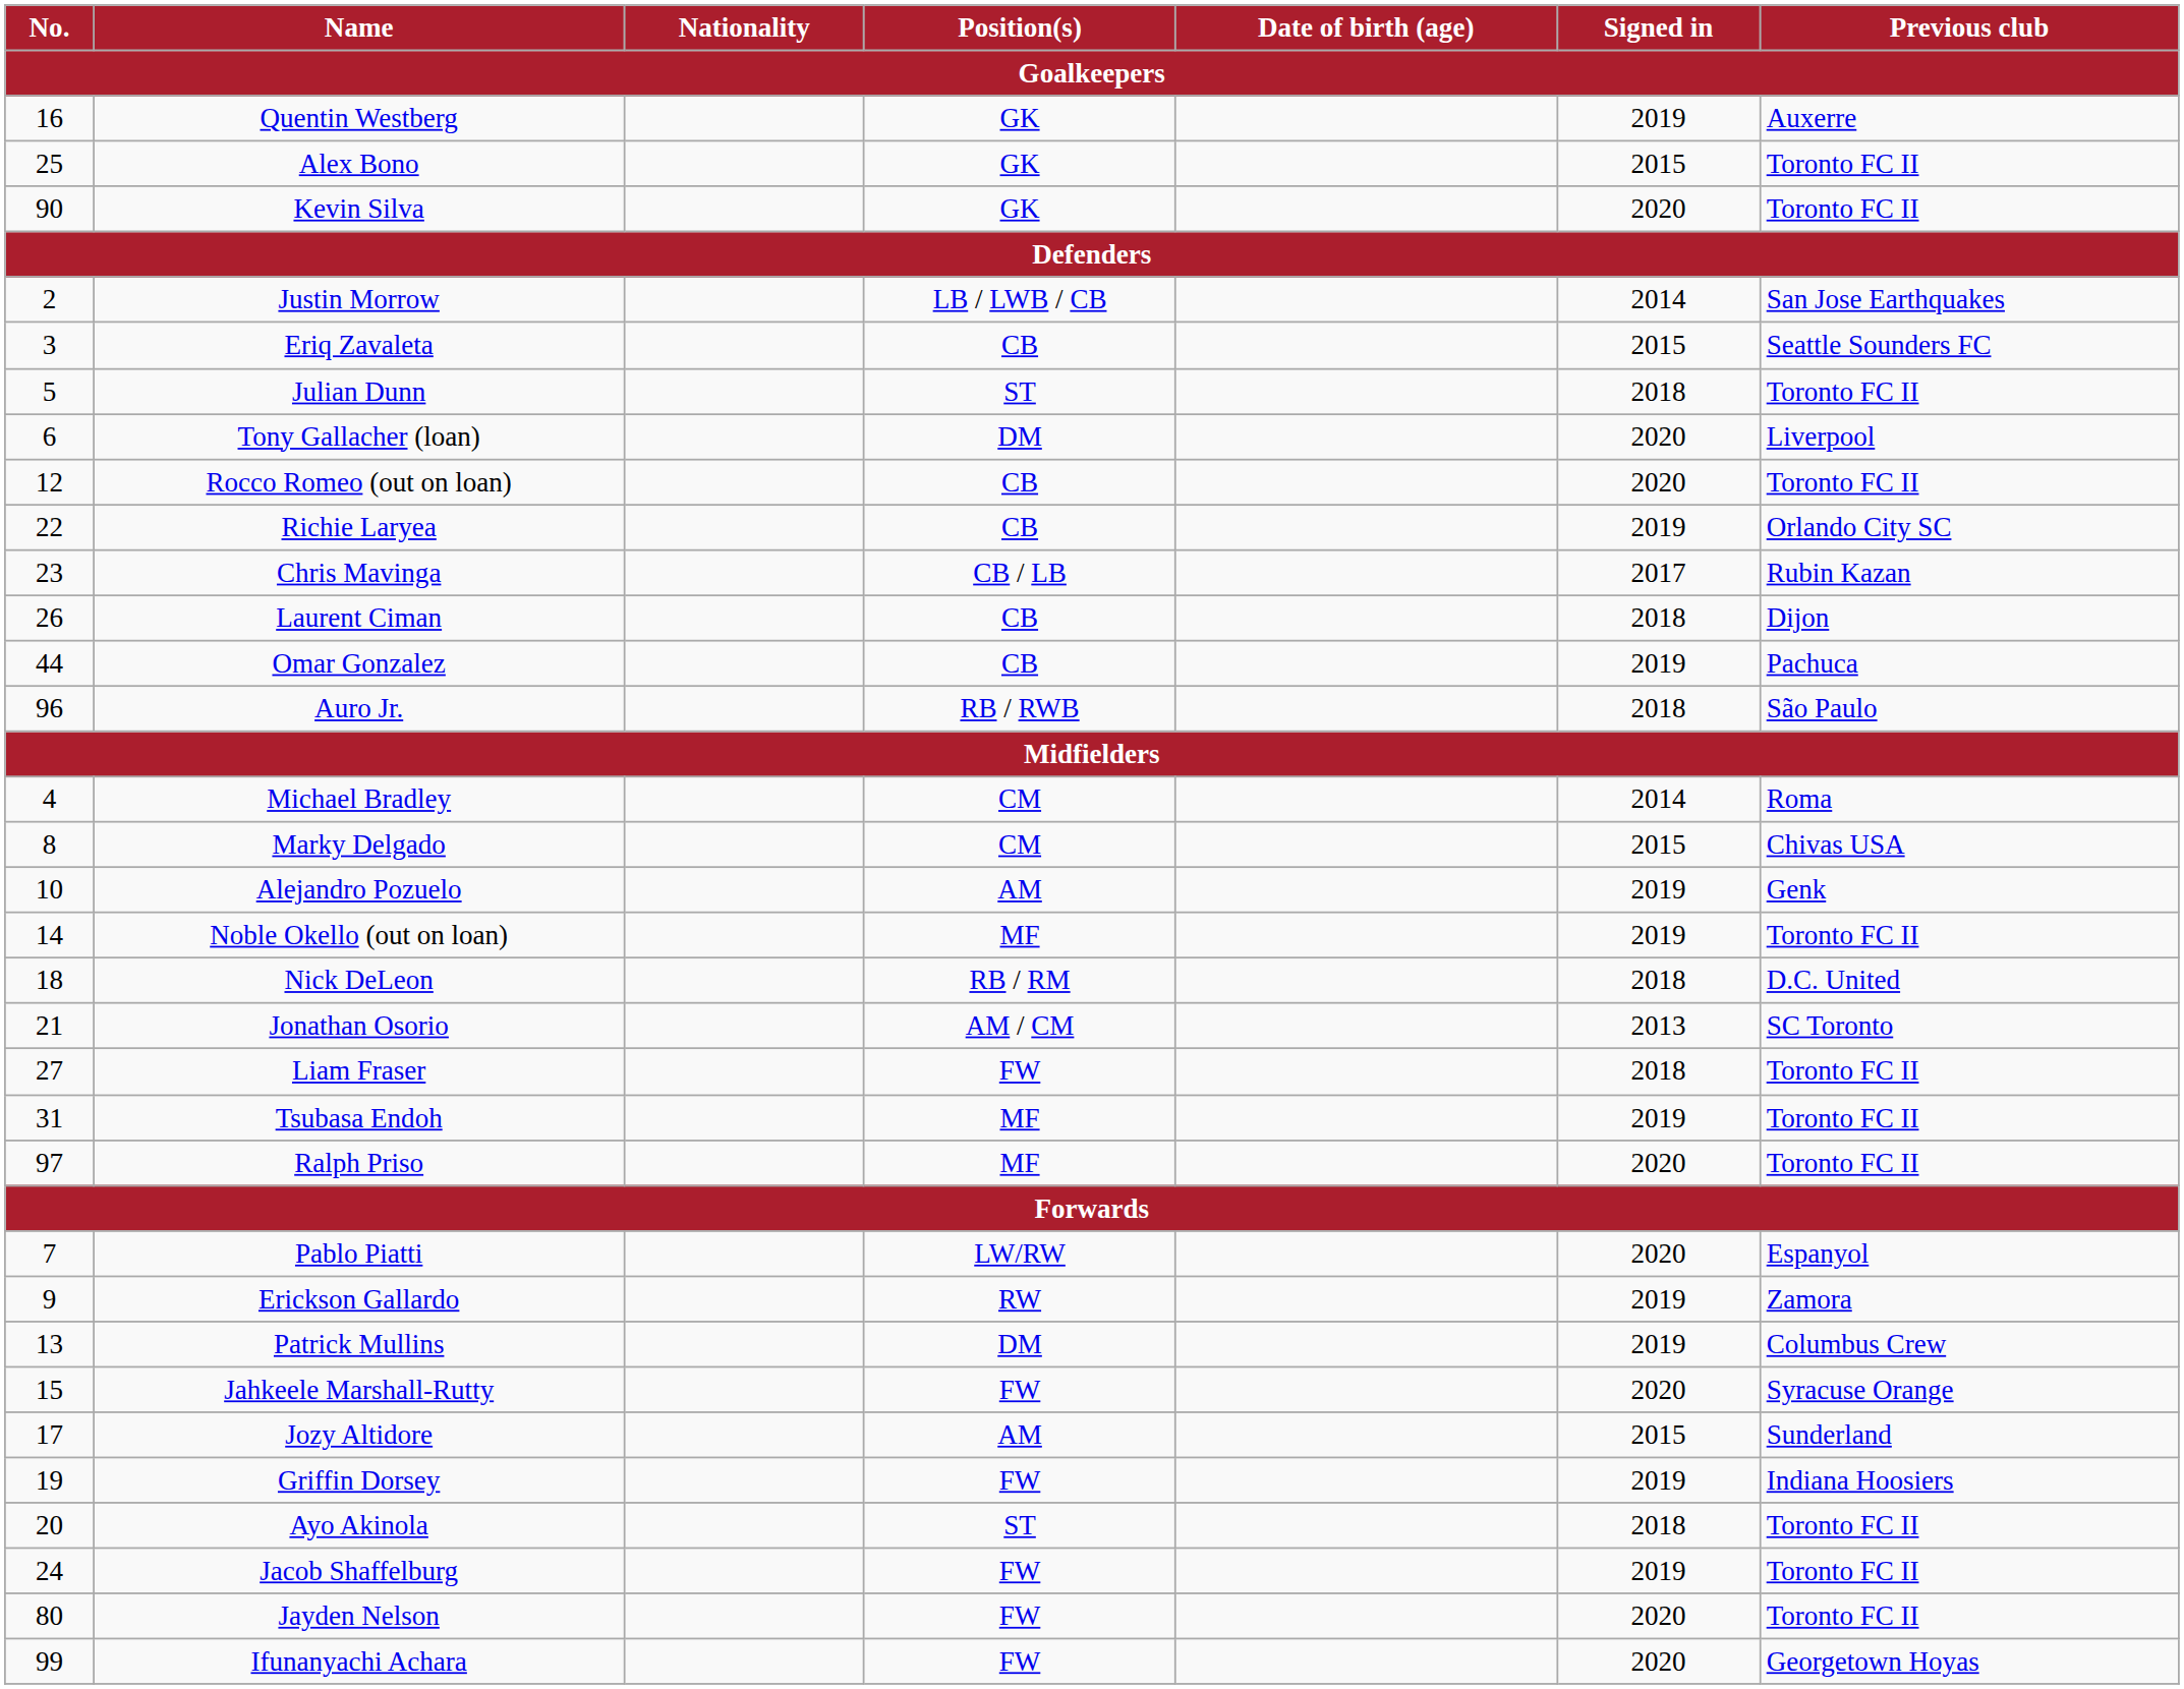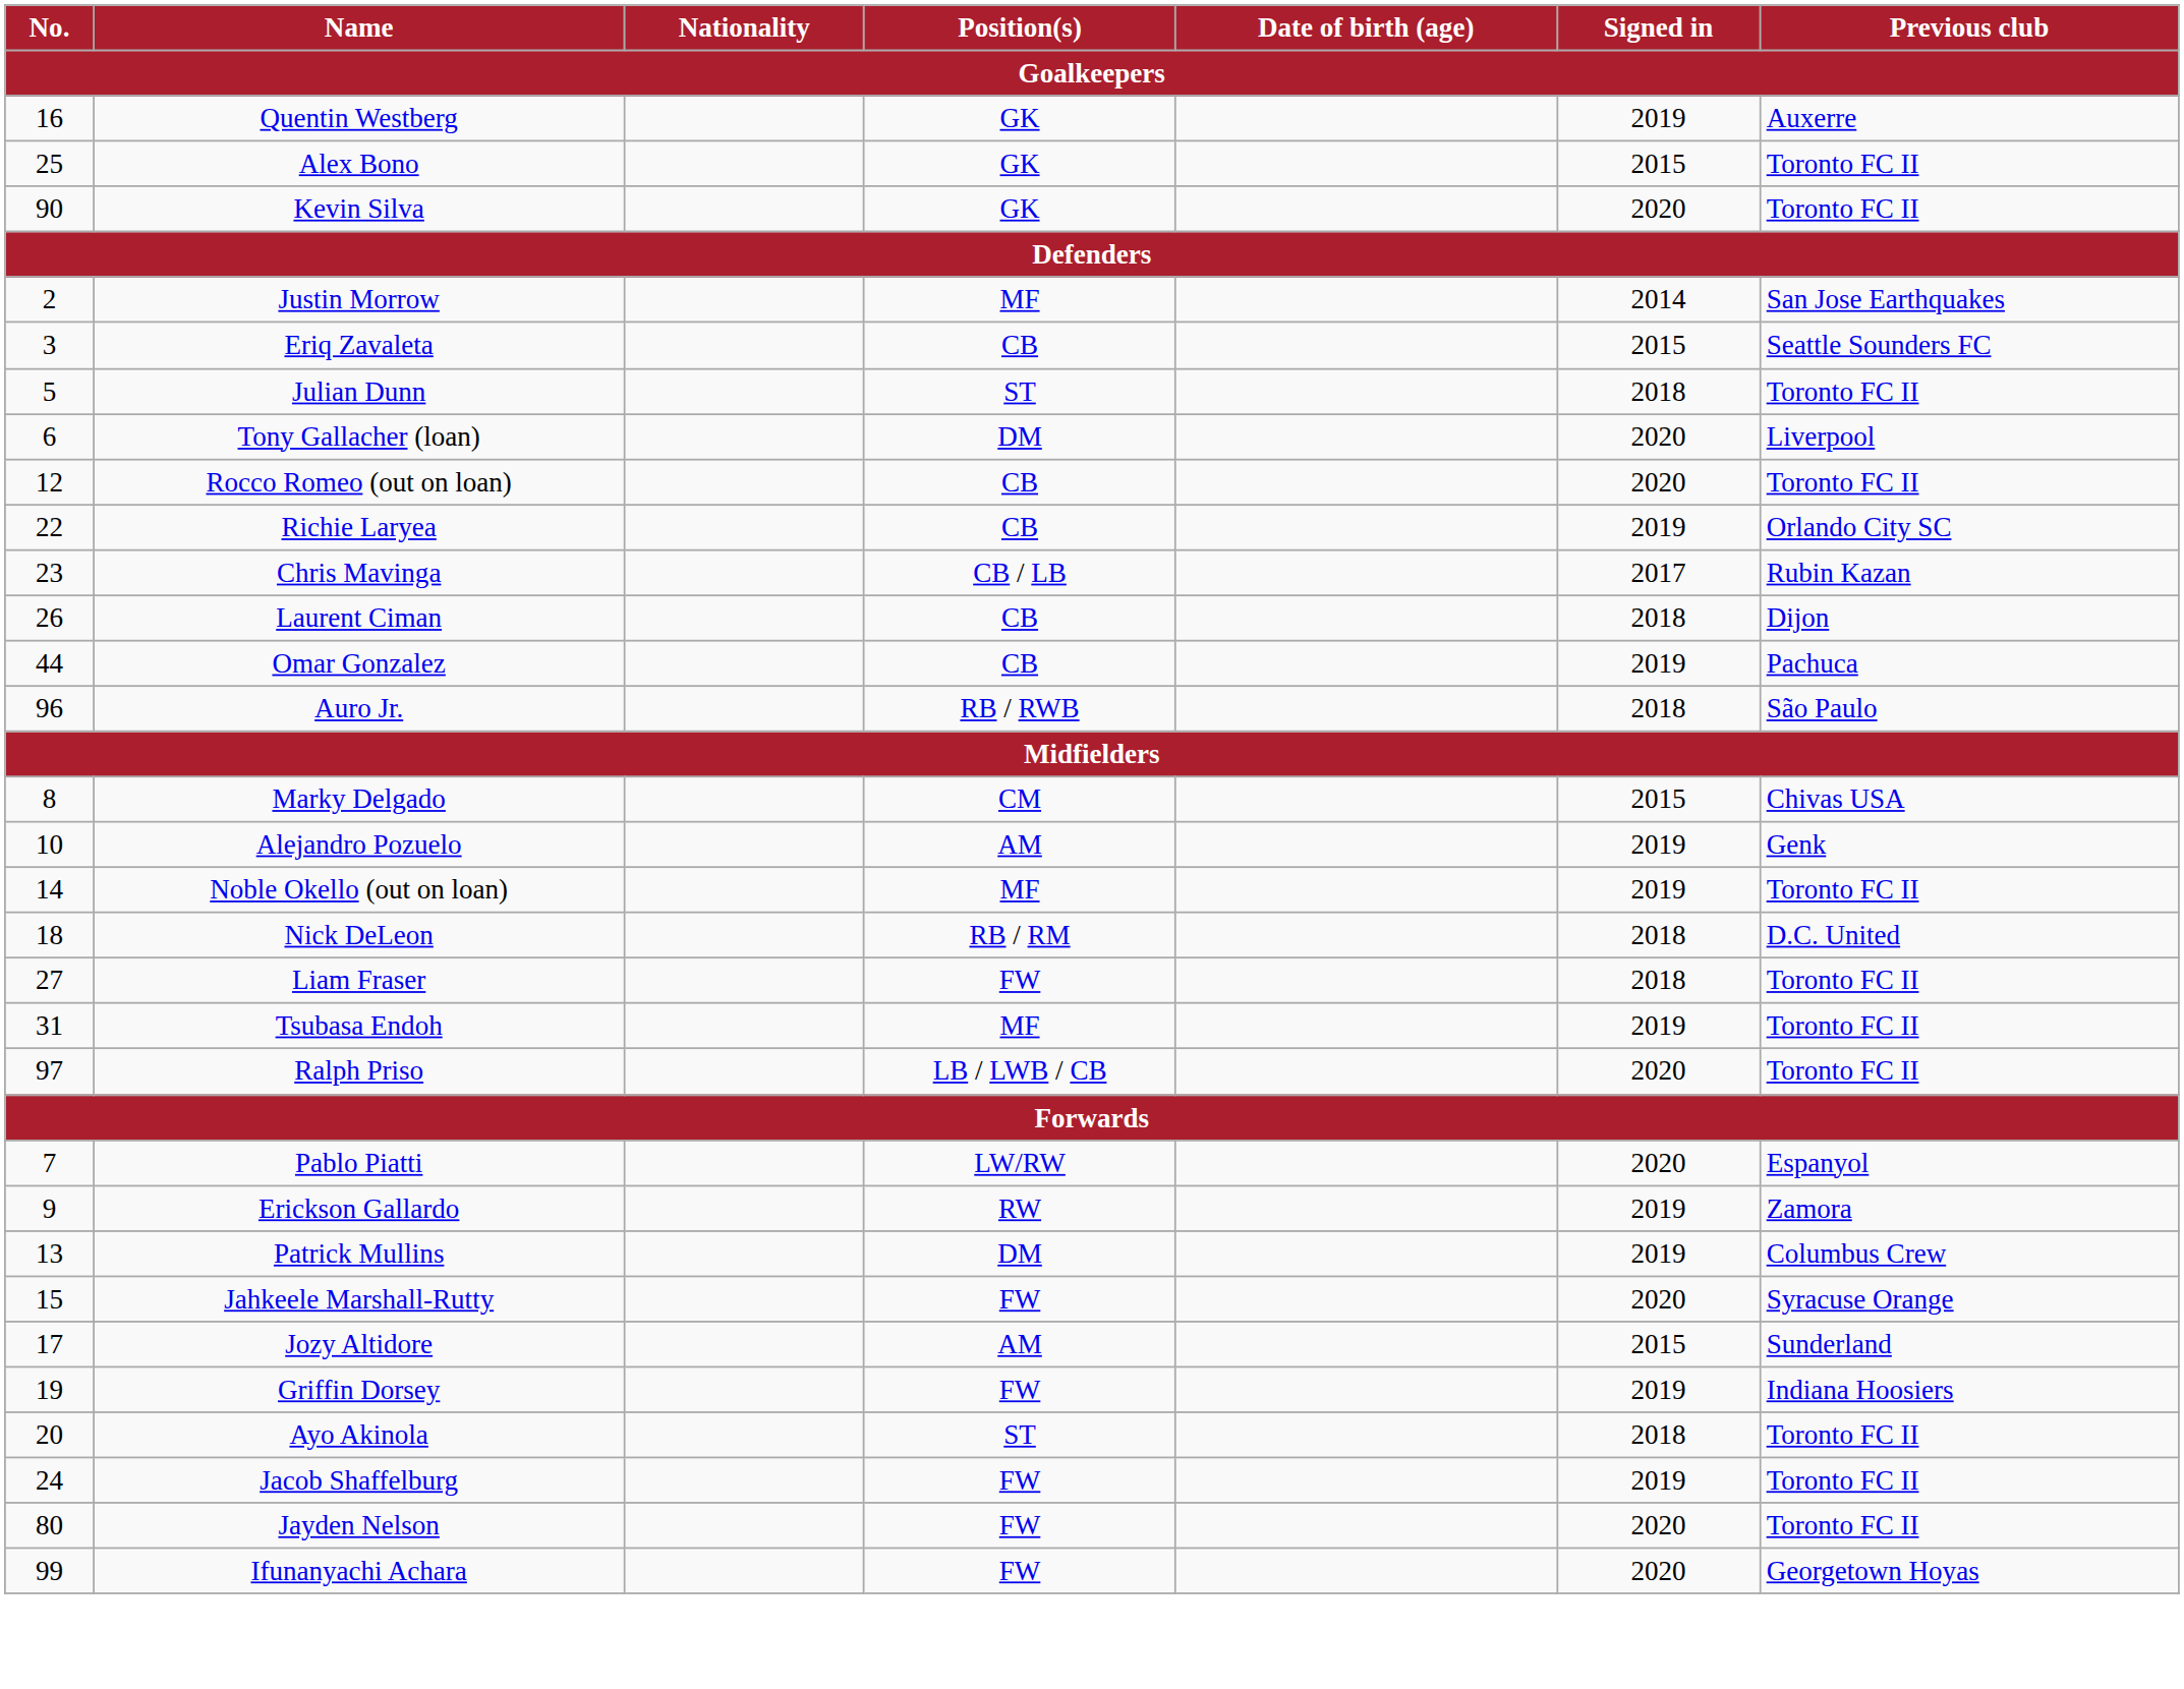 <table class="wikitable" style="text-align:center; font-size:95%; width:95%;">
 <tr>
 <th style="background:#AB1E2D; color:white; text-align:center;">No.</th>
 <th style="background:#AB1E2D; color:white; text-align:center;">Name</th>
 <th style="background:#AB1E2D; color:white; text-align:center;">Nationality</th>
 <th style="background:#AB1E2D; color:white; text-align:center;">Position(s)</th>
 <th style="background:#AB1E2D; color:white; text-align:center;">Date of birth (age)</th>
 <th style="background:#AB1E2D; color:white; text-align:center;">Signed in</th>
 <th style="background:#AB1E2D; color:white; text-align:center;">Previous club</th>
 </tr>
 <tr>
 <th colspan="7" style="background:#AB1E2D; color:white; text-align:center;">Goalkeepers</th>
 </tr>
 <tr>
 <td>16</td>
 <td><a href='#'>Quentin Westberg</a></td>
 <td></td>
 <td><a href='#'>GK</a></td>
 <td></td>
 <td>2019</td>
 <td align="left"> <a href='#'>Auxerre</a></td>
 </tr>
 <tr>
 <td>25</td>
 <td><a href='#'>Alex Bono</a></td>
 <td></td>
 <td><a href='#'>GK</a></td>
 <td></td>
 <td>2015</td>
 <td align="left"> <a href='#'>Toronto FC II</a></td>
 </tr>
 <tr>
 <td>90</td>
 <td><a href='#'>Kevin Silva</a></td>
 <td></td>
 <td><a href='#'>GK</a></td>
 <td></td>
 <td>2020</td>
 <td align="left"> <a href='#'>Toronto FC II</a></td>
 </tr>
 <tr>
 <th colspan="7" style="background:#AB1E2D; color:white; text-align:center;">Defenders</th>
 </tr>
 <tr>
 <td>2</td>
 <td><a href='#'>Justin Morrow</a></td>
 <td></td>
-<td><a href='#'>LB</a> / <a href='#'>LWB</a> / <a href='#'>CB</a></td>
+<td><a href='#'>MF</a></td>
 <td></td>
 <td>2014</td>
 <td align="left"> <a href='#'>San Jose Earthquakes</a></td>
 </tr>
 <tr>
 <td>3</td>
 <td><a href='#'>Eriq Zavaleta</a></td>
 <td></td>
 <td><a href='#'>CB</a></td>
 <td></td>
 <td>2015</td>
 <td align="left"> <a href='#'>Seattle Sounders FC</a></td>
 </tr>
 <tr>
 <td>5</td>
 <td><a href='#'>Julian Dunn</a></td>
 <td></td>
 <td><a href='#'>ST</a></td>
 <td></td>
 <td>2018</td>
 <td align="left"> <a href='#'>Toronto FC II</a></td>
 </tr>
 <tr>
 <td>6</td>
 <td><a href='#'>Tony Gallacher</a> (loan)</td>
 <td></td>
 <td><a href='#'>DM</a></td>
 <td></td>
 <td>2020</td>
 <td align="left"> <a href='#'>Liverpool</a></td>
 </tr>
 <tr>
 <td>12</td>
 <td><a href='#'>Rocco Romeo</a> (out on loan)</td>
 <td></td>
 <td><a href='#'>CB</a></td>
 <td></td>
 <td>2020</td>
 <td align="left"> <a href='#'>Toronto FC II</a></td>
 </tr>
 <tr>
 <td>22</td>
 <td><a href='#'>Richie Laryea</a></td>
 <td></td>
 <td><a href='#'>CB</a></td>
 <td></td>
 <td>2019</td>
 <td align="left"> <a href='#'>Orlando City SC</a></td>
 </tr>
 <tr>
 <td>23</td>
 <td><a href='#'>Chris Mavinga</a></td>
 <td></td>
 <td><a href='#'>CB</a> / <a href='#'>LB</a></td>
 <td></td>
 <td>2017</td>
 <td align="left"> <a href='#'>Rubin Kazan</a></td>
 </tr>
 <tr>
 <td>26</td>
 <td><a href='#'>Laurent Ciman</a></td>
 <td></td>
 <td><a href='#'>CB</a></td>
 <td></td>
 <td>2018</td>
 <td align="left"> <a href='#'>Dijon</a></td>
 </tr>
 <tr>
 <td>44</td>
 <td><a href='#'>Omar Gonzalez</a></td>
 <td></td>
 <td><a href='#'>CB</a></td>
 <td></td>
 <td>2019</td>
 <td align="left"> <a href='#'>Pachuca</a></td>
 </tr>
 <tr>
 <td>96</td>
 <td><a href='#'>Auro Jr.</a></td>
 <td></td>
 <td><a href='#'>RB</a> / <a href='#'>RWB</a></td>
 <td></td>
 <td>2018</td>
 <td align="left"> <a href='#'>São Paulo</a></td>
 </tr>
 <tr>
 <th colspan="7" style="background:#AB1E2D; color:white; text-align:center;">Midfielders</th>
 </tr>
 <tr>
-<td>4</td>
-<td><a href='#'>Michael Bradley</a></td>
-<td></td>
-<td><a href='#'>CM</a></td>
-<td></td>
-<td>2014</td>
-<td align="left"> <a href='#'>Roma</a></td>
-</tr>
-<tr>
 <td>8</td>
 <td><a href='#'>Marky Delgado</a></td>
 <td></td>
 <td><a href='#'>CM</a></td>
 <td></td>
 <td>2015</td>
 <td align="left"> <a href='#'>Chivas USA</a></td>
 </tr>
 <tr>
 <td>10</td>
 <td><a href='#'>Alejandro Pozuelo</a></td>
 <td></td>
 <td><a href='#'>AM</a></td>
 <td></td>
 <td>2019</td>
 <td align="left"> <a href='#'>Genk</a></td>
 </tr>
 <tr>
 <td>14</td>
 <td><a href='#'>Noble Okello</a> (out on loan)</td>
 <td></td>
 <td><a href='#'>MF</a></td>
 <td></td>
 <td>2019</td>
 <td align="left"> <a href='#'>Toronto FC II</a></td>
 </tr>
 <tr>
 <td>18</td>
 <td><a href='#'>Nick DeLeon</a></td>
 <td></td>
 <td><a href='#'>RB</a> / <a href='#'>RM</a></td>
 <td></td>
 <td>2018</td>
 <td align="left"> <a href='#'>D.C. United</a></td>
 </tr>
 <tr>
-<td>21</td>
-<td><a href='#'>Jonathan Osorio</a></td>
-<td></td>
-<td><a href='#'>AM</a> / <a href='#'>CM</a></td>
-<td></td>
-<td>2013</td>
-<td align="left"> <a href='#'>SC Toronto</a></td>
-</tr>
-<tr>
 <td>27</td>
 <td><a href='#'>Liam Fraser</a></td>
 <td></td>
 <td><a href='#'>FW</a></td>
 <td></td>
 <td>2018</td>
 <td align="left"> <a href='#'>Toronto FC II</a></td>
 </tr>
 <tr>
 <td>31</td>
 <td><a href='#'>Tsubasa Endoh</a></td>
 <td></td>
 <td><a href='#'>MF</a></td>
 <td></td>
 <td>2019</td>
 <td align="left"> <a href='#'>Toronto FC II</a></td>
 </tr>
 <tr>
 <td>97</td>
 <td><a href='#'>Ralph Priso</a></td>
 <td></td>
-<td><a href='#'>MF</a></td>
+<td><a href='#'>LB</a> / <a href='#'>LWB</a> / <a href='#'>CB</a></td>
 <td></td>
 <td>2020</td>
 <td align="left"> <a href='#'>Toronto FC II</a></td>
 </tr>
 <tr>
 <th colspan="7" style="background:#AB1E2D; color:white; text-align:center;">Forwards</th>
 </tr>
 <tr>
 <td>7</td>
 <td><a href='#'>Pablo Piatti</a></td>
 <td></td>
 <td><a href='#'>LW/RW</a></td>
 <td></td>
 <td>2020</td>
 <td align="left"> <a href='#'>Espanyol</a></td>
 </tr>
 <tr>
 <td>9</td>
 <td><a href='#'>Erickson Gallardo</a></td>
 <td></td>
 <td><a href='#'>RW</a></td>
 <td></td>
 <td>2019</td>
 <td align="left"> <a href='#'>Zamora</a></td>
 </tr>
 <tr>
 <td>13</td>
 <td><a href='#'>Patrick Mullins</a></td>
 <td></td>
 <td><a href='#'>DM</a></td>
 <td></td>
 <td>2019</td>
 <td align="left"> <a href='#'>Columbus Crew</a></td>
 </tr>
 <tr>
 <td>15</td>
 <td><a href='#'>Jahkeele Marshall-Rutty</a></td>
 <td></td>
 <td><a href='#'>FW</a></td>
 <td></td>
 <td>2020</td>
 <td align="left"> <a href='#'>Syracuse Orange</a></td>
 </tr>
 <tr>
 <td>17</td>
 <td><a href='#'>Jozy Altidore</a></td>
 <td></td>
 <td><a href='#'>AM</a></td>
 <td></td>
 <td>2015</td>
 <td align="left"> <a href='#'>Sunderland</a></td>
 </tr>
 <tr>
 <td>19</td>
 <td><a href='#'>Griffin Dorsey</a></td>
 <td></td>
 <td><a href='#'>FW</a></td>
 <td></td>
 <td>2019</td>
 <td align="left"> <a href='#'>Indiana Hoosiers</a></td>
 </tr>
 <tr>
 <td>20</td>
 <td><a href='#'>Ayo Akinola</a></td>
 <td></td>
 <td><a href='#'>ST</a></td>
 <td></td>
 <td>2018</td>
 <td align="left"> <a href='#'>Toronto FC II</a></td>
 </tr>
 <tr>
 <td>24</td>
 <td><a href='#'>Jacob Shaffelburg</a></td>
 <td></td>
 <td><a href='#'>FW</a></td>
 <td></td>
 <td>2019</td>
 <td align="left"> <a href='#'>Toronto FC II</a></td>
 </tr>
 <tr>
 <td>80</td>
 <td><a href='#'>Jayden Nelson</a></td>
 <td></td>
 <td><a href='#'>FW</a></td>
 <td></td>
 <td>2020</td>
 <td align="left"> <a href='#'>Toronto FC II</a></td>
 </tr>
 <tr>
 <td>99</td>
 <td><a href='#'>Ifunanyachi Achara</a></td>
 <td></td>
 <td><a href='#'>FW</a></td>
 <td></td>
 <td>2020</td>
 <td align="left"> <a href='#'>Georgetown Hoyas</a></td>
 </tr>
 </table>
